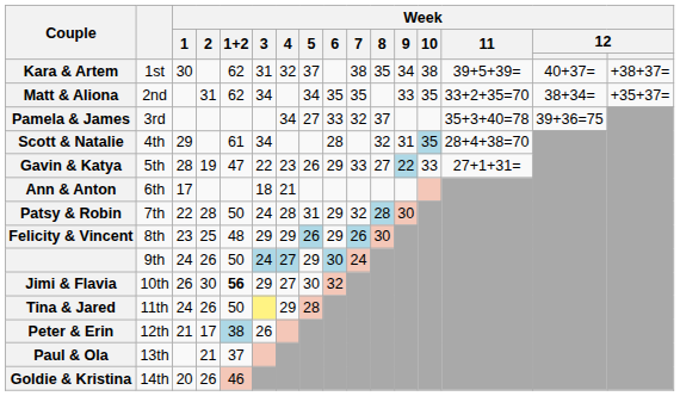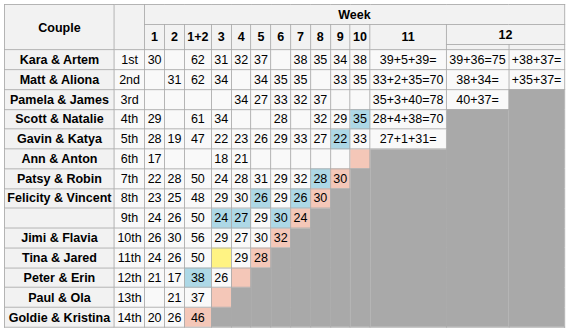 <table class="wikitable sortable" style="text-align:center; font-size:90%">
 <tr>
 <th rowspan="3" scope="col">Couple</th>
 <th rowspan="3" scope="col"></th>
 <th colspan="14">Week</th>
 </tr>
 <tr>
 <th rowspan="2" scope="col">1</th>
 <th rowspan="2" scope="col">2</th>
 <th rowspan="2" scope="col">1+2</th>
 <th rowspan="2" scope="col">3</th>
 <th rowspan="2" scope="col">4</th>
 <th rowspan="2" scope="col">5</th>
 <th rowspan="2" scope="col">6</th>
 <th rowspan="2" scope="col">7</th>
 <th rowspan="2" scope="col">8</th>
 <th rowspan="2" scope="col">9</th>
 <th rowspan="2" scope="col">10</th>
 <th rowspan="2" scope="col">11</th>
 <th colspan="2" scope="col">12</th>
 </tr>
 <tr>
 <th></th>
 <th></th>
 </tr>
 <tr>
 <th scope="row">Kara & Artem</th>
 <td>1st</td>
 <td>30</td>
 <td></td>
 <td>62</td>
 <td>31</td>
 <td>32</td>
 <td>37</td>
 <td></td>
 <td>38</td>
 <td>35</td>
 <td>34</td>
 <td>38</td>
 <td>39+5+39=</td>
-<td>40+37=</td>
+<td>39+36=75</td>
 <td>+38+37=</td>
 </tr>
 <tr>
 <th scope="row">Matt & Aliona</th>
 <td>2nd</td>
 <td></td>
 <td>31</td>
 <td>62</td>
 <td>34</td>
 <td></td>
 <td>34</td>
 <td>35</td>
 <td>35</td>
 <td></td>
 <td>33</td>
 <td>35</td>
 <td>33+2+35=70</td>
 <td>38+34=</td>
 <td>+35+37=</td>
 </tr>
 <tr>
 <th scope="row">Pamela & James</th>
 <td>3rd</td>
 <td></td>
 <td></td>
 <td></td>
 <td></td>
 <td>34</td>
 <td>27</td>
 <td>33</td>
 <td>32</td>
 <td>37</td>
 <td></td>
 <td></td>
 <td>35+3+40=78</td>
-<td>39+36=75</td>
+<td>40+37=</td>
 <td rowspan="12" bgcolor="darkgrey"></td>
 </tr>
 <tr>
 <th scope="row">Scott & Natalie</th>
 <td>4th</td>
 <td>29</td>
 <td></td>
 <td>61</td>
 <td>34</td>
 <td></td>
 <td></td>
 <td>28</td>
 <td></td>
 <td>32</td>
-<td>31</td>
+<td>29</td>
 <td bgcolor="lightblue">35</td>
 <td>28+4+38=70</td>
 <td rowspan="11" style="background:darkgrey;"></td>
 </tr>
 <tr>
 <th scope="row">Gavin & Katya</th>
 <td>5th</td>
 <td>28</td>
 <td>19</td>
 <td>47</td>
 <td>22</td>
 <td>23</td>
 <td>26</td>
 <td>29</td>
 <td>33</td>
 <td>27</td>
 <td bgcolor="lightblue">22</td>
 <td>33</td>
 <td>27+1+31=</td>
 </tr>
 <tr>
 <th scope="row">Ann & Anton</th>
 <td>6th</td>
 <td>17</td>
 <td></td>
 <td></td>
 <td>18</td>
 <td>21</td>
 <td></td>
 <td></td>
 <td></td>
 <td></td>
 <td></td>
 <td bgcolor="f4c7b8"></td>
 <td rowspan="9" style="background:darkgrey;"></td>
 </tr>
 <tr>
 <th scope="row">Patsy & Robin</th>
 <td>7th</td>
 <td>22</td>
 <td>28</td>
 <td>50</td>
 <td>24</td>
 <td>28</td>
 <td>31</td>
 <td>29</td>
 <td>32</td>
 <td bgcolor="lightblue">28</td>
 <td bgcolor="f4c7b8">30</td>
 <td rowspan="8" style="background:darkgrey;"></td>
 </tr>
 <tr>
 <th scope="row">Felicity & Vincent</th>
 <td>8th</td>
 <td>23</td>
 <td>25</td>
 <td>48</td>
 <td>29</td>
-<td>29</td>
+<td>30</td>
 <td bgcolor="lightblue">26</td>
 <td>29</td>
 <td bgcolor="lightblue">26</td>
 <td bgcolor="f4c7b8">30</td>
 <td rowspan="7" style="background:darkgrey;"></td>
 </tr>
 <tr>
 <th scope="row"></th>
 <td>9th</td>
 <td>24</td>
 <td>26</td>
 <td>50</td>
 <td bgcolor="lightblue">24</td>
 <td bgcolor="lightblue">27</td>
 <td>29</td>
 <td bgcolor="lightblue">30</td>
 <td bgcolor="f4c7b8">24</td>
 <td rowspan="6" style="background:darkgrey;"></td>
 </tr>
 <tr>
 <th scope="row">Jimi & Flavia</th>
 <td>10th</td>
 <td>26</td>
 <td>30</td>
-<td><strong>56</strong></td>
+<td>56</td>
 <td>29</td>
 <td>27</td>
 <td>30</td>
 <td bgcolor="f4c7b8">32</td>
 <td rowspan="5" style="background:darkgrey;"></td>
 </tr>
 <tr>
 <th scope="row">Tina & Jared</th>
 <td>11th</td>
 <td>24</td>
 <td>26</td>
 <td>50</td>
 <td bgcolor="fff383"></td>
 <td>29</td>
 <td bgcolor="f4c7b8">28</td>
 <td rowspan="4" style="background:darkgrey;"></td>
 </tr>
 <tr>
 <th scope="row">Peter & Erin</th>
 <td>12th</td>
 <td>21</td>
 <td>17</td>
 <td bgcolor="lightblue">38</td>
 <td>26</td>
 <td bgcolor="f4c7b8"></td>
 <td rowspan="3" style="background:darkgrey;"></td>
 </tr>
 <tr>
 <th scope="row">Paul & Ola</th>
 <td>13th</td>
 <td></td>
 <td>21</td>
 <td>37</td>
 <td bgcolor="f4c7b8"></td>
 <td rowspan="2" style="background:darkgrey;"></td>
 </tr>
 <tr>
 <th scope="row">Goldie & Kristina</th>
 <td>14th</td>
 <td>20</td>
 <td>26</td>
 <td bgcolor="f4c7b8">46</td>
 <td style="background:darkgrey;"></td>
 </tr>
 </table>
